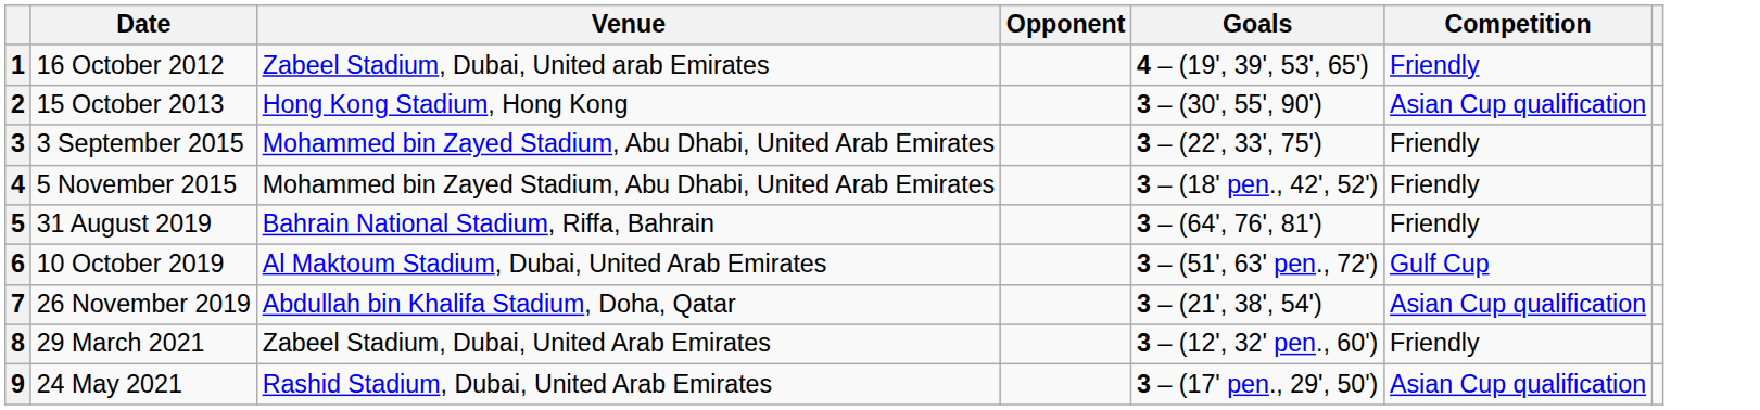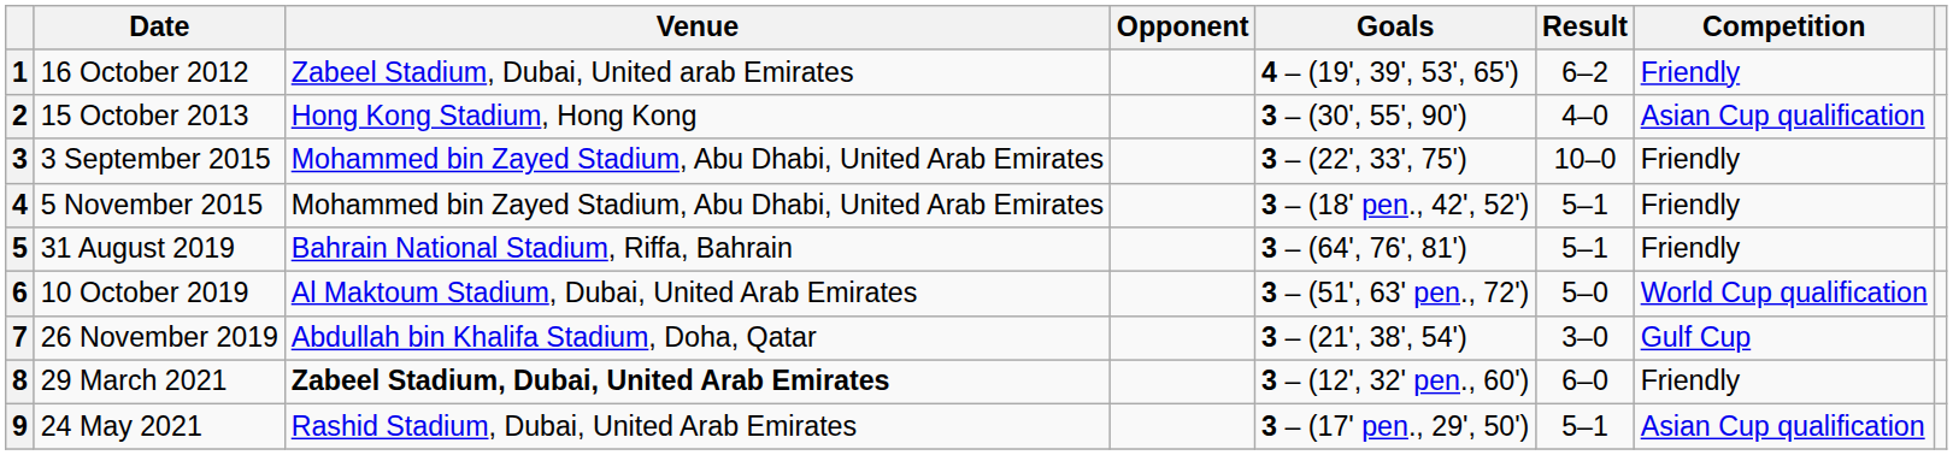 <table class="wikitable sortable">
 <tr>
 <th scope="col"></th>
 <th scope="col">Date</th>
 <th scope="col">Venue</th>
 <th scope="col">Opponent</th>
 <th scope="col">Goals</th>
+<th scope="col">Result</th>
 <th scope="col">Competition</th>
 <th scope="col" class="unsortable"></th>
 </tr>
 <tr>
 <th scope="row">1</th>
 <td>16 October 2012</td>
 <td><a href='#'>Zabeel Stadium</a>, Dubai, United arab Emirates</td>
 <td></td>
 <td><strong>4</strong> – (19', 39', 53', 65')</td>
+<td align=center>6–2</td>
 <td><a href='#'>Friendly</a></td>
 <td align=center></td>
 </tr>
 <tr>
 <th scope="row">2</th>
 <td>15 October 2013</td>
 <td><a href='#'>Hong Kong Stadium</a>, Hong Kong</td>
 <td></td>
 <td><strong>3</strong> – (30', 55', 90')</td>
+<td align=center>4–0</td>
 <td><a href='#'>Asian Cup qualification</a></td>
 <td align=center></td>
 </tr>
 <tr>
 <th scope="row">3</th>
 <td>3 September 2015</td>
 <td><a href='#'>Mohammed bin Zayed Stadium</a>, Abu Dhabi, United Arab Emirates</td>
 <td></td>
 <td><strong>3</strong> – (22', 33', 75')</td>
+<td align=center>10–0</td>
 <td>Friendly</td>
 <td align=center></td>
 </tr>
 <tr>
 <th scope="row">4</th>
 <td>5 November 2015</td>
 <td>Mohammed bin Zayed Stadium, Abu Dhabi, United Arab Emirates</td>
 <td></td>
 <td><strong>3</strong> – (18' <a href='#'>pen</a>., 42', 52')</td>
+<td align=center>5–1</td>
 <td>Friendly</td>
 <td align=center></td>
 </tr>
 <tr>
 <th scope="row">5</th>
 <td>31 August 2019</td>
 <td><a href='#'>Bahrain National Stadium</a>, Riffa, Bahrain</td>
 <td></td>
 <td><strong>3</strong> – (64', 76', 81')</td>
+<td align=center>5–1</td>
 <td>Friendly</td>
 <td align=center></td>
 </tr>
 <tr>
 <th scope="row">6</th>
 <td>10 October 2019</td>
 <td><a href='#'>Al Maktoum Stadium</a>, Dubai, United Arab Emirates</td>
 <td></td>
 <td><strong>3</strong> – (51', 63' <a href='#'>pen</a>., 72')</td>
-<td><a href='#'>Gulf Cup</a></td>
+<td align=center>5–0</td>
+<td><a href='#'>World Cup qualification</a></td>
 <td align=center></td>
 </tr>
 <tr>
 <th scope="row">7</th>
 <td>26 November 2019</td>
 <td><a href='#'>Abdullah bin Khalifa Stadium</a>, Doha, Qatar</td>
 <td></td>
 <td><strong>3</strong> – (21', 38', 54')</td>
-<td><a href='#'>Asian Cup qualification</a></td>
+<td align=center>3–0</td>
+<td><a href='#'>Gulf Cup</a></td>
 <td align=center></td>
 </tr>
 <tr>
 <th scope="row">8</th>
 <td>29 March 2021</td>
-<td>Zabeel Stadium, Dubai, United Arab Emirates</td>
+<td><strong>Zabeel Stadium, Dubai, United Arab Emirates</strong></td>
 <td></td>
 <td><strong>3</strong> – (12', 32' <a href='#'>pen</a>., 60')</td>
+<td align=center>6–0</td>
 <td>Friendly</td>
 <td align=center></td>
 </tr>
 <tr>
 <th scope="row">9</th>
 <td>24 May 2021</td>
 <td><a href='#'>Rashid Stadium</a>, Dubai, United Arab Emirates</td>
 <td></td>
 <td><strong>3</strong> – (17' <a href='#'>pen</a>., 29', 50')</td>
+<td align=center>5–1</td>
 <td><a href='#'>Asian Cup qualification</a></td>
 <td align=center></td>
 </tr>
 </table>
